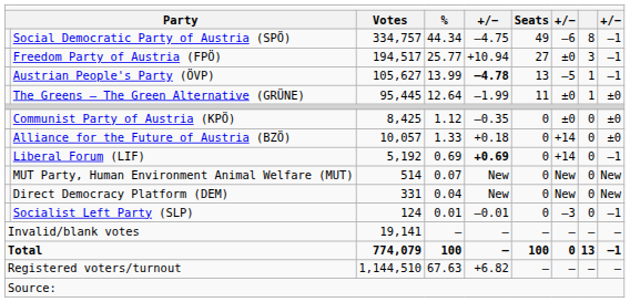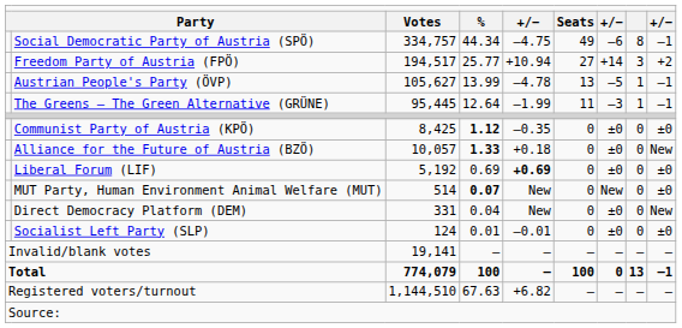 <table class=wikitable style=text-align:right>
 <tr>
 <td align=center colspan=9></td>
 </tr>
 <tr>
 <th colspan=2>Party</th>
 <th>Votes</th>
 <th>%</th>
 <th>+/−</th>
 <th>Seats</th>
 <th>+/−</th>
 <th></th>
 <th>+/−</th>
 </tr>
 <tr>
 <td bgcolor=></td>
 <td align=left><a href='#'>Social Democratic Party of Austria</a> (SPÖ)</td>
 <td>334,757</td>
 <td>44.34</td>
 <td>–4.75</td>
 <td>49</td>
 <td>–6</td>
 <td>8</td>
 <td>–1</td>
 </tr>
 <tr>
 <td bgcolor=></td>
 <td align=left><a href='#'>Freedom Party of Austria</a> (FPÖ)</td>
 <td>194,517</td>
 <td>25.77</td>
 <td>+10.94</td>
 <td>27</td>
-<td>±0</td>
+<td>+14</td>
 <td>3</td>
-<td>–1</td>
+<td>+2</td>
 </tr>
 <tr>
 <td bgcolor=></td>
 <td align=left><a href='#'>Austrian People's Party</a> (ÖVP)</td>
 <td>105,627</td>
 <td>13.99</td>
-<td><strong>–4.78</strong></td>
+<td>–4.78</td>
 <td>13</td>
 <td>–5</td>
 <td>1</td>
 <td>–1</td>
 </tr>
 <tr>
 <td bgcolor=></td>
 <td align=left><a href='#'>The Greens – The Green Alternative</a> (GRÜNE)</td>
 <td>95,445</td>
 <td>12.64</td>
 <td>–1.99</td>
 <td>11</td>
-<td>±0</td>
+<td>–3</td>
 <td>1</td>
-<td>±0</td>
+<td>–1</td>
 </tr>
 <tr>
 <td colspan=9 bgcolor=lightgrey></td>
 </tr>
 <tr>
 <td bgcolor=></td>
 <td align=left><a href='#'>Communist Party of Austria</a> (KPÖ)</td>
 <td>8,425</td>
-<td>1.12</td>
+<td><strong>1.12</strong></td>
 <td>–0.35</td>
 <td>0</td>
 <td>±0</td>
 <td>0</td>
 <td>±0</td>
 </tr>
 <tr>
 <td bgcolor=></td>
 <td align=left><a href='#'>Alliance for the Future of Austria</a> (BZÖ)</td>
 <td>10,057</td>
-<td>1.33</td>
+<td><strong>1.33</strong></td>
 <td>+0.18</td>
 <td>0</td>
-<td>+14</td>
+<td>±0</td>
 <td>0</td>
-<td>±0</td>
+<td>New</td>
 </tr>
 <tr>
 <td bgcolor=></td>
 <td align=left><a href='#'>Liberal Forum</a> (LIF)</td>
 <td>5,192</td>
 <td>0.69</td>
 <td><strong>+0.69</strong></td>
 <td>0</td>
-<td>+14</td>
+<td>±0</td>
 <td>0</td>
-<td>–1</td>
+<td>±0</td>
 </tr>
 <tr>
 <td></td>
 <td align=left>MUT Party, Human Environment Animal Welfare (MUT)</td>
 <td>514</td>
-<td>0.07</td>
+<td><strong>0.07</strong></td>
 <td>New</td>
 <td>0</td>
 <td>New</td>
 <td>0</td>
-<td>New</td>
+<td>±0</td>
 </tr>
 <tr>
 <td></td>
 <td align=left>Direct Democracy Platform (DEM)</td>
 <td>331</td>
 <td>0.04</td>
 <td>New</td>
 <td>0</td>
-<td>New</td>
+<td>±0</td>
 <td>0</td>
 <td>New</td>
 </tr>
 <tr>
 <td bgcolor=></td>
 <td align=left><a href='#'>Socialist Left Party</a> (SLP)</td>
 <td>124</td>
 <td>0.01</td>
 <td>–0.01</td>
 <td>0</td>
-<td>–3</td>
+<td>±0</td>
 <td>0</td>
-<td>–1</td>
+<td>±0</td>
 </tr>
 <tr>
 <td colspan=2 align=left>Invalid/blank votes</td>
 <td>19,141</td>
 <td>–</td>
 <td>–</td>
 <td>–</td>
 <td>–</td>
 <td>–</td>
 <td>–</td>
 </tr>
 <tr>
 <td colspan=2 align=left><strong>Total</strong></td>
 <td><strong>774,079</strong></td>
 <td><strong>100</strong></td>
 <td><strong>–</strong></td>
 <td><strong>100</strong></td>
 <td><strong>0</strong></td>
 <td><strong>13</strong></td>
 <td><strong>–1</strong></td>
 </tr>
 <tr>
 <td align=left colspan=2>Registered voters/turnout</td>
 <td>1,144,510</td>
 <td>67.63</td>
 <td>+6.82</td>
 <td>–</td>
 <td>–</td>
 <td>–</td>
 <td>–</td>
 </tr>
 <tr>
 <td align=left colspan=9>Source: </td>
 </tr>
 </table>
